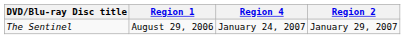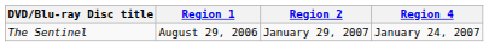 <table class="wikitable">
 <tr>
 <th>DVD/Blu-ray Disc title</th>
 <th><a href='#'>Region 1</a></th>
+<th><a href='#'>Region 2</a></th>
 <th><a href='#'>Region 4</a></th>
-<th><a href='#'>Region 2</a></th>
 </tr>
 <tr>
 <td><em>The Sentinel</em></td>
 <td>August 29, 2006</td>
+<td>January 29, 2007</td>
 <td>January 24, 2007</td>
-<td>January 29, 2007</td>
 </tr>
 </table>
